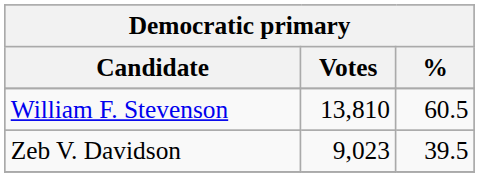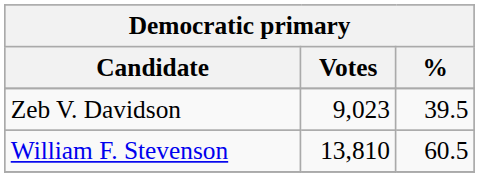 <table class="wikitable" align="left" style="margin: 1em 1em 1em 0; font-size: 95%;">
 <tr>
 <th colspan="3">Democratic primary</th>
 </tr>
 <tr>
 <th colspan="1" style="width: 170px">Candidate</th>
 <th style="width: 50px">Votes</th>
 <th style="width: 40px">%</th>
 </tr>
 <tr>
 </tr>
 <tr>
+<td>Zeb V. Davidson</td>
+<td align="right">9,023</td>
+<td align="right">39.5</td>
+</tr>
+<tr>
 <td><a href='#'>William F. Stevenson</a></td>
 <td align="right">13,810</td>
 <td align="right">60.5</td>
 </tr>
 <tr>
-<td>Zeb V. Davidson</td>
-<td align="right">9,023</td>
-<td align="right">39.5</td>
-</tr>
-<tr>
 </tr>
 </table>
